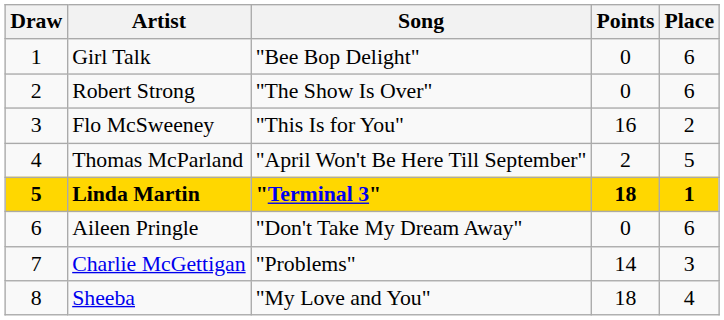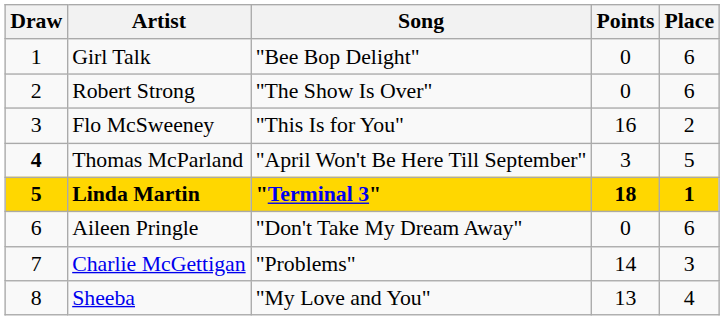 <table class="sortable wikitable" style="margin: 1em auto 1em auto; text-align:center">
 <tr>
 <th>Draw</th>
 <th>Artist</th>
 <th>Song</th>
 <th>Points</th>
 <th>Place</th>
 </tr>
 <tr>
 <td>1</td>
 <td align="left">Girl Talk</td>
 <td align="left">"Bee Bop Delight"</td>
 <td>0</td>
 <td>6</td>
 </tr>
 <tr>
 <td>2</td>
 <td align="left">Robert Strong</td>
 <td align="left">"The Show Is Over"</td>
 <td>0</td>
 <td>6</td>
 </tr>
 <tr>
 <td>3</td>
 <td align="left">Flo McSweeney</td>
 <td align="left">"This Is for You"</td>
 <td>16</td>
 <td>2</td>
 </tr>
 <tr>
-<td>4</td>
+<td><strong>4</strong></td>
 <td align="left">Thomas McParland</td>
 <td align="left">"April Won't Be Here Till September"</td>
-<td>2</td>
+<td>3</td>
 <td>5</td>
 </tr>
 <tr style="font-weight:bold; background:gold;">
 <td>5</td>
 <td align="left">Linda Martin</td>
 <td align="left">"<a href='#'>Terminal 3</a>"</td>
 <td>18</td>
 <td>1</td>
 </tr>
 <tr>
 <td>6</td>
 <td align="left">Aileen Pringle</td>
 <td align="left">"Don't Take My Dream Away"</td>
 <td>0</td>
 <td>6</td>
 </tr>
 <tr>
 <td>7</td>
 <td align="left"><a href='#'>Charlie McGettigan</a></td>
 <td align="left">"Problems"</td>
 <td>14</td>
 <td>3</td>
 </tr>
 <tr>
 <td>8</td>
 <td align="left"><a href='#'>Sheeba</a></td>
 <td align="left">"My Love and You"</td>
-<td>18</td>
+<td>13</td>
 <td>4</td>
 </tr>
 </table>
